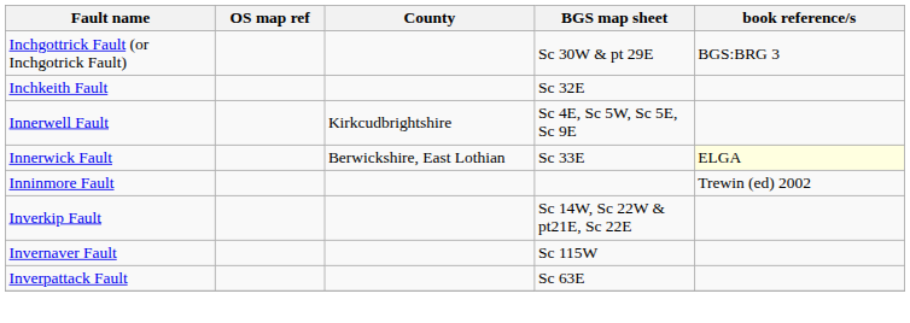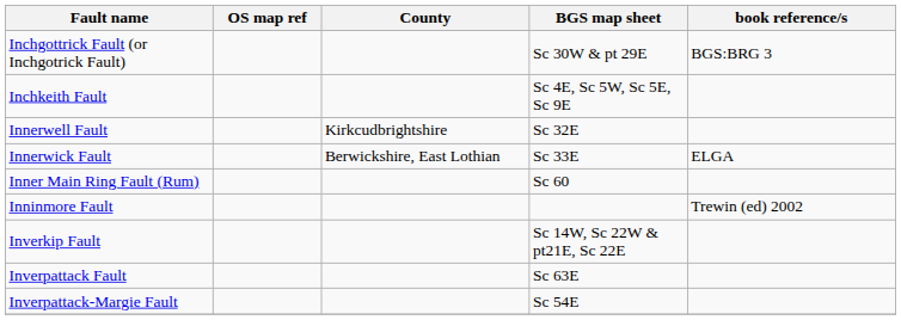 <table class="wikitable">
 <tr>
 <th width="200pt">Fault name</th>
 <th width="100pt">OS map ref</th>
 <th width="200pt">County</th>
 <th width="150pt">BGS map sheet</th>
 <th width="200pt">book reference/s</th>
 </tr>
 <tr>
 <td><a href='#'>Inchgottrick Fault</a> (or Inchgotrick Fault)</td>
 <td></td>
 <td></td>
 <td>Sc 30W & pt 29E</td>
 <td>BGS:BRG 3</td>
 </tr>
 <tr>
 <td><a href='#'>Inchkeith Fault</a></td>
 <td></td>
 <td></td>
-<td>Sc 32E</td>
+<td>Sc 4E, Sc 5W, Sc 5E, Sc 9E</td>
 <td></td>
 </tr>
 <tr>
 <td><a href='#'>Innerwell Fault</a></td>
 <td></td>
 <td>Kirkcudbrightshire</td>
-<td>Sc 4E, Sc 5W, Sc 5E, Sc 9E</td>
+<td>Sc 32E</td>
 <td></td>
 </tr>
 <tr>
 <td><a href='#'>Innerwick Fault</a></td>
 <td></td>
 <td>Berwickshire, East Lothian</td>
 <td>Sc 33E</td>
-<td style="background: lightyellow;">ELGA</td>
+<td>ELGA</td>
+</tr>
+<tr>
+<td><a href='#'>Inner Main Ring Fault (Rum)</a></td>
+<td></td>
+<td></td>
+<td>Sc 60</td>
+<td></td>
 </tr>
 <tr>
 <td><a href='#'>Inninmore Fault</a></td>
 <td></td>
 <td></td>
 <td></td>
 <td>Trewin (ed) 2002</td>
 </tr>
 <tr>
 <td><a href='#'>Inverkip Fault</a></td>
 <td></td>
 <td></td>
 <td>Sc 14W, Sc 22W & pt21E, Sc 22E</td>
 <td></td>
 </tr>
 <tr>
-<td><a href='#'>Invernaver Fault</a></td>
-<td></td>
-<td></td>
-<td>Sc 115W</td>
-<td></td>
-</tr>
-<tr>
 <td><a href='#'>Inverpattack Fault</a></td>
 <td></td>
 <td></td>
 <td>Sc 63E</td>
 <td></td>
 </tr>
 <tr>
+<td><a href='#'>Inverpattack-Margie Fault</a></td>
+<td></td>
+<td></td>
+<td>Sc 54E</td>
+<td></td>
+</tr>
+<tr>
 </tr>
 </table>
